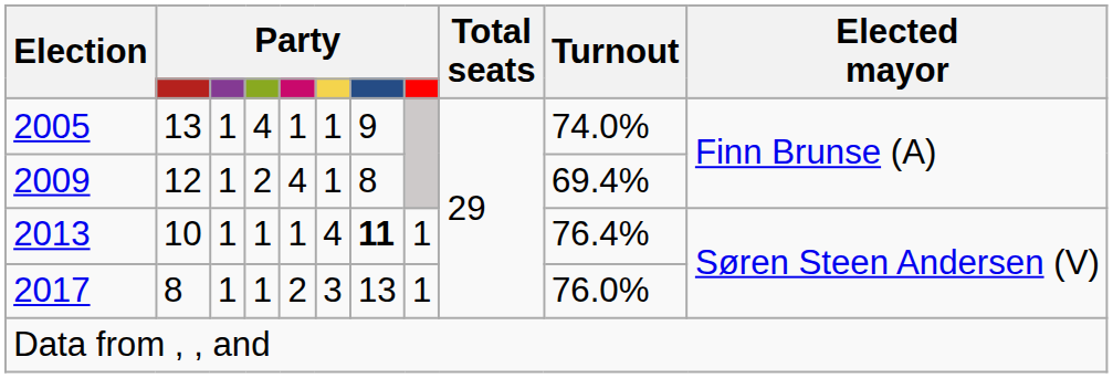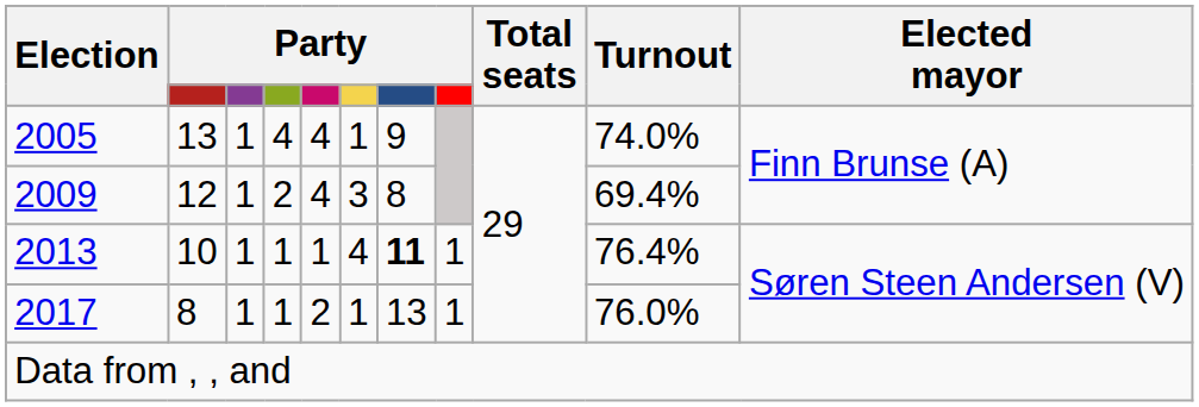 <table class="wikitable">
 <tr>
 <th rowspan="2">Election</th>
 <th colspan="7">Party</th>
 <th rowspan="2">Total<br>seats</th>
 <th rowspan="2">Turnout</th>
 <th rowspan="2">Elected<br>mayor</th>
 </tr>
 <tr>
 <td style="background:#B5211D;"><strong><a href='#'></a></strong></td>
 <td style="background:#843A93;"><strong><a href='#'></a></strong></td>
 <td style="background:#89A920;"><strong><a href='#'></a></strong></td>
 <td style="background:#C9096C;"><strong><a href='#'></a></strong></td>
 <td style="background:#F4D44D;"><strong><a href='#'></a></strong></td>
 <td style="background:#254C85;"><strong><a href='#'></a></strong></td>
 <td style="background:#FF0000;"><strong><a href='#'></a></strong></td>
 </tr>
 <tr>
 <td><a href='#'>2005</a></td>
 <td>13</td>
 <td>1</td>
 <td>4</td>
-<td>1</td>
+<td>4</td>
 <td>1</td>
 <td>9</td>
 <td style="background:#CDC9C9;" rowspan="2"></td>
 <td rowspan="4">29</td>
 <td>74.0%</td>
 <td rowspan="2"><a href='#'>Finn Brunse</a> (A)</td>
 </tr>
 <tr>
 <td><a href='#'>2009</a></td>
 <td>12</td>
 <td>1</td>
 <td>2</td>
 <td>4</td>
-<td>1</td>
+<td>3</td>
 <td>8</td>
 <td>69.4%</td>
 </tr>
 <tr>
 <td><a href='#'>2013</a></td>
 <td>10</td>
 <td>1</td>
 <td>1</td>
 <td>1</td>
 <td>4</td>
 <td><strong>11</strong></td>
 <td>1</td>
 <td>76.4%</td>
 <td rowspan="2"><a href='#'>Søren Steen Andersen</a> (V)</td>
 </tr>
 <tr>
 <td><a href='#'>2017</a></td>
 <td>8</td>
 <td>1</td>
 <td>1</td>
 <td>2</td>
-<td>3</td>
+<td>1</td>
 <td>13</td>
 <td>1</td>
 <td>76.0%</td>
 </tr>
 <tr>
 <td colspan="14">Data from , ,  and </td>
 </tr>
 </table>
